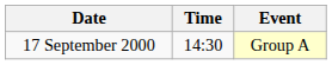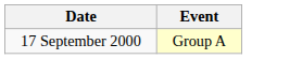 <table class = "wikitable" style="text-align:center;">
 <tr>
 <th width=150>Date</th>
-<th width=50>Time</th>
 <th width=80>Event</th>
 </tr>
 <tr>
 <td>17 September 2000</td>
-<td>14:30</td>
 <td bgcolor=ffffcc>Group A</td>
 </tr>
 </table>
